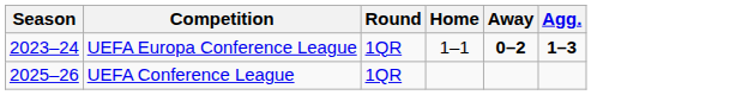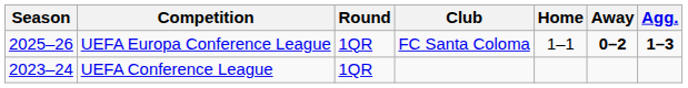 <table class="wikitable">
 <tr>
 <th>Season</th>
 <th>Competition</th>
 <th>Round</th>
+<th>Club</th>
 <th>Home</th>
 <th>Away</th>
 <th><a href='#'>Agg.</a></th>
 </tr>
 <tr>
-<td><a href='#'>2023–24</a></td>
+<td><a href='#'>2025–26</a></td>
 <td><a href='#'>UEFA Europa Conference League</a></td>
 <td><a href='#'>1QR</a></td>
+<td> <a href='#'>FC Santa Coloma</a></td>
 <td style="text-align:center;">1–1</td>
 <td style="text-align:center;"><strong>0–2 </strong></td>
 <td style="text-align:center;"><strong>1–3</strong></td>
 </tr>
 <tr>
-<td><a href='#'>2025–26</a></td>
+<td><a href='#'>2023–24</a></td>
 <td><a href='#'>UEFA Conference League</a></td>
 <td><a href='#'>1QR</a></td>
+<td></td>
 <td style="text-align:center;"></td>
 <td style="text-align:center;"></td>
 <td style="text-align:center;"></td>
 </tr>
 </table>
